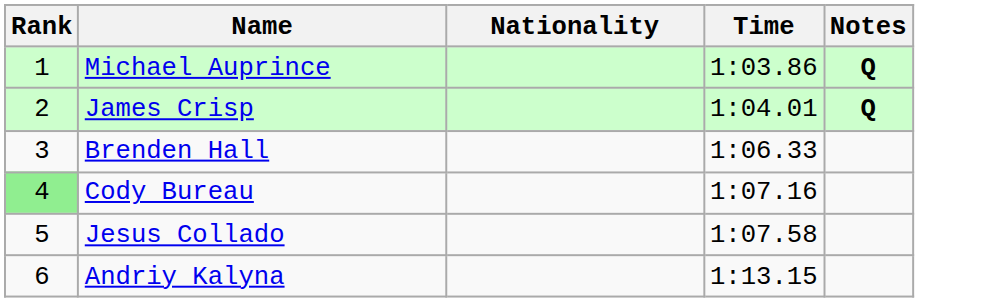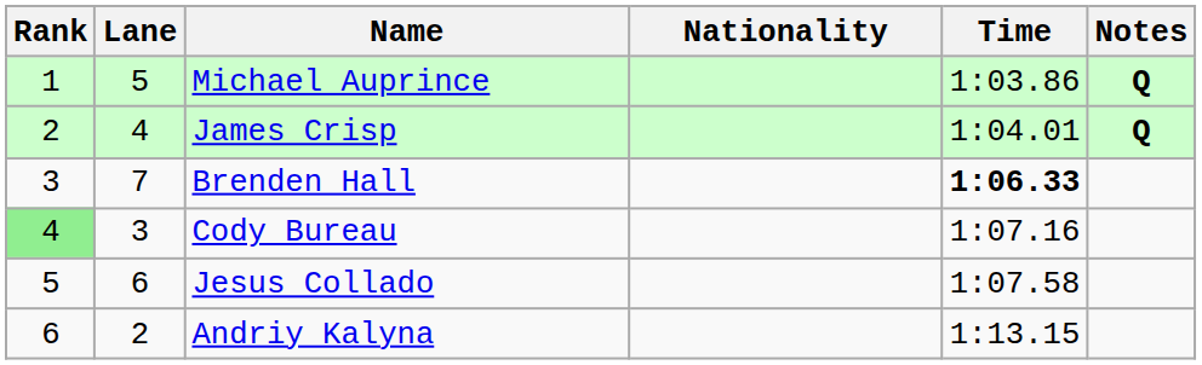 <table class="wikitable sortable" style="text-align:center">
 <tr>
 <th>Rank</th>
+<th>Lane</th>
 <th style="width:180px">Name</th>
 <th style="width:125px">Nationality</th>
 <th>Time</th>
 <th>Notes</th>
 </tr>
 <tr style="background:#cfc;">
 <td>1</td>
+<td>5</td>
 <td style="text-align:left;"><a href='#'>Michael Auprince</a></td>
 <td style="text-align:left;"></td>
 <td>1:03.86</td>
 <td><strong>Q</strong></td>
 </tr>
 <tr style="background:#cfc;">
 <td>2</td>
+<td>4</td>
 <td style="text-align:left;"><a href='#'>James Crisp</a></td>
 <td style="text-align:left;"></td>
 <td>1:04.01</td>
 <td><strong>Q</strong></td>
 </tr>
 <tr>
 <td>3</td>
+<td>7</td>
 <td style="text-align:left;"><a href='#'>Brenden Hall</a></td>
 <td style="text-align:left;"></td>
-<td>1:06.33</td>
+<td><strong>1:06.33</strong></td>
 <td></td>
 </tr>
 <tr>
 <td style="background: lightgreen;">4</td>
+<td>3</td>
 <td style="text-align:left;"><a href='#'>Cody Bureau</a></td>
 <td style="text-align:left;"></td>
 <td>1:07.16</td>
 <td></td>
 </tr>
 <tr>
 <td>5</td>
+<td>6</td>
 <td style="text-align:left;"><a href='#'>Jesus Collado</a></td>
 <td style="text-align:left;"></td>
 <td>1:07.58</td>
 <td></td>
 </tr>
 <tr>
 <td>6</td>
+<td>2</td>
 <td style="text-align:left;"><a href='#'>Andriy Kalyna</a></td>
 <td style="text-align:left;"></td>
 <td>1:13.15</td>
 <td></td>
 </tr>
 </table>
